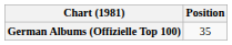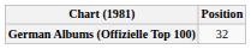 <table class="wikitable plainrowheaders" style="text-align:center">
 <tr>
 <th scope="col">Chart (1981)</th>
 <th scope="col">Position</th>
 </tr>
 <tr>
 <th scope="row">German Albums (Offizielle Top 100)</th>
-<td>35</td>
+<td>32</td>
 </tr>
 </table>
